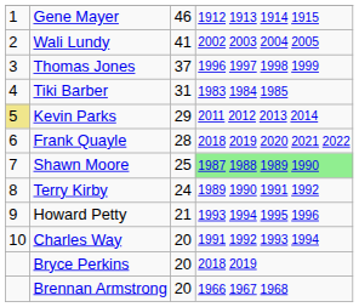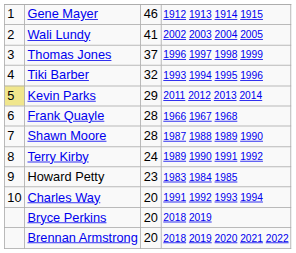 <table class="wikitable">
 <tr>
 </tr>
 <tr>
 <td>1</td>
 <td><a href='#'>Gene Mayer</a></td>
 <td>46</td>
 <td style="font-size:80%;"><a href='#'>1912</a> <a href='#'>1913</a> <a href='#'>1914</a> <a href='#'>1915</a></td>
 </tr>
 <tr>
 <td>2</td>
 <td><a href='#'>Wali Lundy</a></td>
 <td>41</td>
 <td style="font-size:80%;"><a href='#'>2002</a> <a href='#'>2003</a> <a href='#'>2004</a> <a href='#'>2005</a></td>
 </tr>
 <tr>
 <td>3</td>
 <td><a href='#'>Thomas Jones</a></td>
 <td>37</td>
 <td style="font-size:80%;"><a href='#'>1996</a> <a href='#'>1997</a> <a href='#'>1998</a> <a href='#'>1999</a></td>
 </tr>
 <tr>
 <td>4</td>
 <td><a href='#'>Tiki Barber</a></td>
-<td>31</td>
-<td style="font-size:80%;"><a href='#'>1983</a> <a href='#'>1984</a> <a href='#'>1985</a></td>
+<td>32</td>
+<td style="font-size:80%;"><a href='#'>1993</a> <a href='#'>1994</a> <a href='#'>1995</a> <a href='#'>1996</a></td>
 </tr>
 <tr>
 <td style="background: khaki;">5</td>
 <td><a href='#'>Kevin Parks</a></td>
 <td>29</td>
 <td style="font-size:80%;"><a href='#'>2011</a> <a href='#'>2012</a> <a href='#'>2013</a> <a href='#'>2014</a></td>
 </tr>
 <tr>
 <td>6</td>
 <td><a href='#'>Frank Quayle</a></td>
 <td>28</td>
-<td style="font-size:80%;"><a href='#'>2018</a> <a href='#'>2019</a> <a href='#'>2020</a> <a href='#'>2021</a> <a href='#'>2022</a></td>
+<td style="font-size:80%;"><a href='#'>1966</a> <a href='#'>1967</a> <a href='#'>1968</a></td>
 </tr>
 <tr>
 <td>7</td>
 <td><a href='#'>Shawn Moore</a></td>
-<td>25</td>
-<td style="background: lightgreen; font-size:80%;"><a href='#'>1987</a> <a href='#'>1988</a> <a href='#'>1989</a> <a href='#'>1990</a></td>
+<td>28</td>
+<td style="font-size:80%;"><a href='#'>1987</a> <a href='#'>1988</a> <a href='#'>1989</a> <a href='#'>1990</a></td>
 </tr>
 <tr>
 <td>8</td>
 <td><a href='#'>Terry Kirby</a></td>
 <td>24</td>
 <td style="font-size:80%;"><a href='#'>1989</a> <a href='#'>1990</a> <a href='#'>1991</a> <a href='#'>1992</a></td>
 </tr>
 <tr>
 <td>9</td>
 <td>Howard Petty</td>
-<td>21</td>
-<td style="font-size:80%;"><a href='#'>1993</a> <a href='#'>1994</a> <a href='#'>1995</a> <a href='#'>1996</a></td>
+<td>23</td>
+<td style="font-size:80%;"><a href='#'>1983</a> <a href='#'>1984</a> <a href='#'>1985</a></td>
 </tr>
 <tr>
 <td>10</td>
 <td><a href='#'>Charles Way</a></td>
 <td>20</td>
 <td style="font-size:80%;"><a href='#'>1991</a> <a href='#'>1992</a> <a href='#'>1993</a> <a href='#'>1994</a></td>
 </tr>
 <tr>
 <td></td>
 <td><a href='#'>Bryce Perkins</a></td>
 <td>20</td>
 <td style="font-size:80%;"><a href='#'>2018</a> <a href='#'>2019</a></td>
 </tr>
 <tr>
 <td></td>
 <td><a href='#'>Brennan Armstrong</a></td>
 <td>20</td>
-<td style="font-size:80%;"><a href='#'>1966</a> <a href='#'>1967</a> <a href='#'>1968</a></td>
+<td style="font-size:80%;"><a href='#'>2018</a> <a href='#'>2019</a> <a href='#'>2020</a> <a href='#'>2021</a> <a href='#'>2022</a></td>
 </tr>
 </table>
